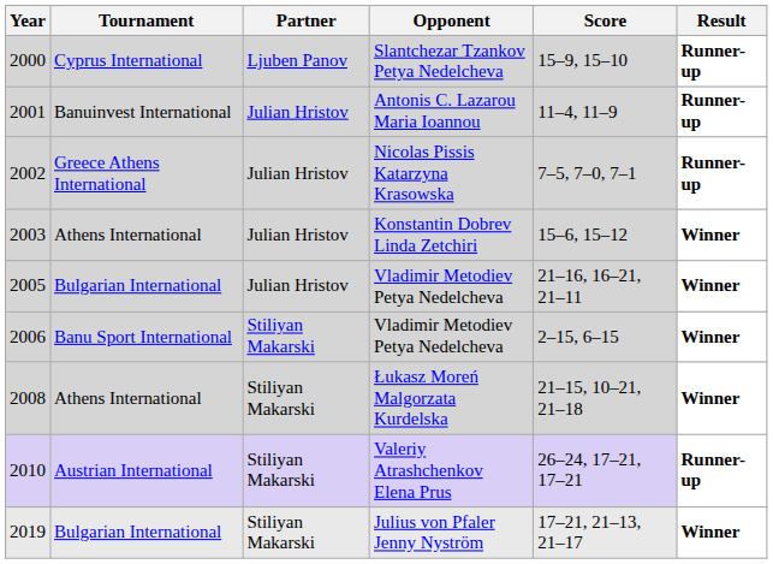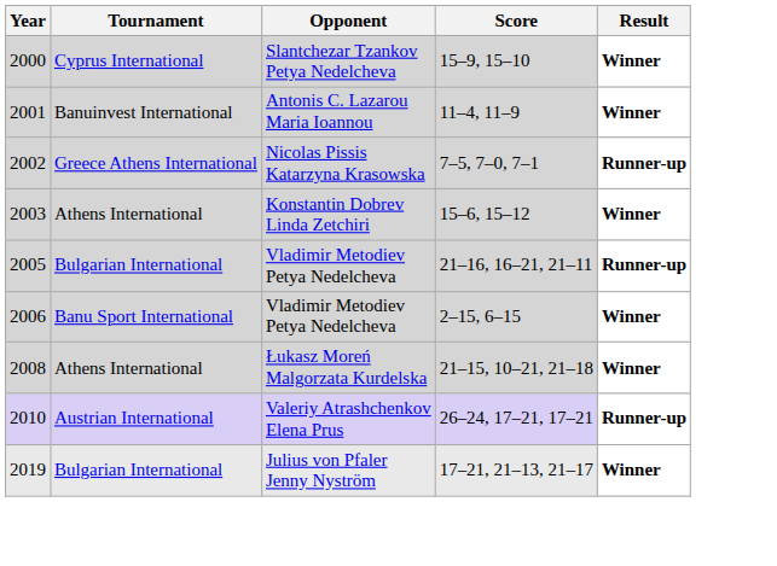 <table class="sortable wikitable" style="font-size: 90%;">
 <tr>
 <th>Year</th>
 <th>Tournament</th>
-<th>Partner</th>
 <th>Opponent</th>
 <th>Score</th>
 <th>Result</th>
 </tr>
 <tr style="background:#D5D5D5">
 <td align="center">2000</td>
 <td align="left"><a href='#'>Cyprus International</a></td>
-<td align="left"> <a href='#'>Ljuben Panov</a></td>
 <td align="left"> <a href='#'>Slantchezar Tzankov</a> <br>  <a href='#'>Petya Nedelcheva</a></td>
 <td align="left">15–9, 15–10</td>
-<td style="text-align:left; background:white"> <strong>Runner-up</strong></td>
+<td style="text-align:left; background:white"> <strong>Winner</strong></td>
 </tr>
 <tr style="background:#D5D5D5">
 <td align="center">2001</td>
 <td align="left">Banuinvest International</td>
-<td align="left"> <a href='#'>Julian Hristov</a></td>
 <td align="left"> <a href='#'>Antonis C. Lazarou</a> <br>  <a href='#'>Maria Ioannou</a></td>
 <td align="left">11–4, 11–9</td>
-<td style="text-align:left; background:white"> <strong>Runner-up</strong></td>
+<td style="text-align:left; background:white"> <strong>Winner</strong></td>
 </tr>
 <tr style="background:#D5D5D5">
 <td align="center">2002</td>
 <td align="left"><a href='#'>Greece Athens International</a></td>
-<td align="left"> Julian Hristov</td>
 <td align="left"> <a href='#'>Nicolas Pissis</a> <br>  <a href='#'>Katarzyna Krasowska</a></td>
 <td align="left">7–5, 7–0, 7–1</td>
 <td style="text-align:left; background:white"> <strong>Runner-up</strong></td>
 </tr>
 <tr style="background:#D5D5D5">
 <td align="center">2003</td>
 <td align="left">Athens International</td>
-<td align="left"> Julian Hristov</td>
 <td align="left"> <a href='#'>Konstantin Dobrev</a> <br>  <a href='#'>Linda Zetchiri</a></td>
 <td align="left">15–6, 15–12</td>
 <td style="text-align:left; background:white"> <strong>Winner</strong></td>
 </tr>
 <tr style="background:#D5D5D5">
 <td align="center">2005</td>
 <td align="left"><a href='#'>Bulgarian International</a></td>
-<td align="left"> Julian Hristov</td>
 <td align="left"> <a href='#'>Vladimir Metodiev</a> <br>  Petya Nedelcheva</td>
 <td align="left">21–16, 16–21, 21–11</td>
-<td style="text-align:left; background:white"> <strong>Winner</strong></td>
+<td style="text-align:left; background:white"> <strong>Runner-up</strong></td>
 </tr>
 <tr style="background:#D5D5D5">
 <td align="center">2006</td>
 <td align="left"><a href='#'>Banu Sport International</a></td>
-<td align="left"> <a href='#'>Stiliyan Makarski</a></td>
 <td align="left"> Vladimir Metodiev <br>  Petya Nedelcheva</td>
 <td align="left">2–15, 6–15</td>
 <td style="text-align:left; background:white"> <strong>Winner</strong></td>
 </tr>
 <tr style="background:#D5D5D5">
 <td align="center">2008</td>
 <td align="left">Athens International</td>
-<td align="left"> Stiliyan Makarski</td>
 <td align="left"> <a href='#'>Łukasz Moreń</a> <br>  <a href='#'>Malgorzata Kurdelska</a></td>
 <td align="left">21–15, 10–21, 21–18</td>
 <td style="text-align:left; background:white"> <strong>Winner</strong></td>
 </tr>
 <tr style="background:#D8CEF6">
 <td align="center">2010</td>
 <td align="left"><a href='#'>Austrian International</a></td>
-<td align="left"> Stiliyan Makarski</td>
 <td align="left"> <a href='#'>Valeriy Atrashchenkov</a> <br>  <a href='#'>Elena Prus</a></td>
 <td align="left">26–24, 17–21, 17–21</td>
 <td style="text-align:left; background:white"> <strong>Runner-up</strong></td>
 </tr>
 <tr style="background:#E9E9E9">
 <td align="center">2019</td>
 <td align="left"><a href='#'>Bulgarian International</a></td>
-<td align="left"> Stiliyan Makarski</td>
 <td align="left"> <a href='#'>Julius von Pfaler</a> <br>  <a href='#'>Jenny Nyström</a></td>
 <td align="left">17–21, 21–13, 21–17</td>
 <td style="text-align:left; background:white"> <strong>Winner</strong></td>
 </tr>
 </table>
